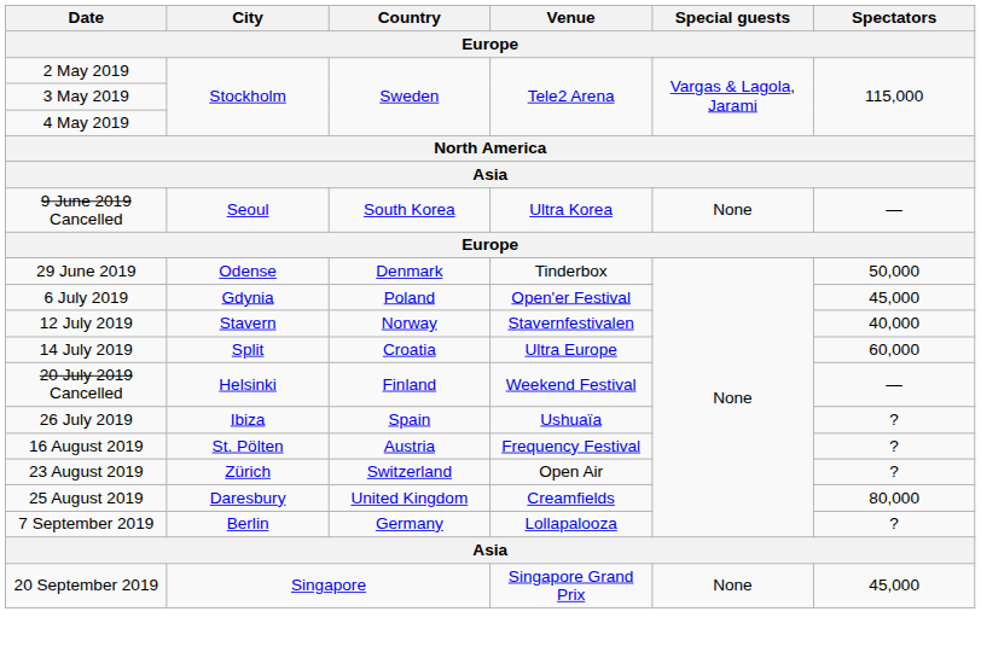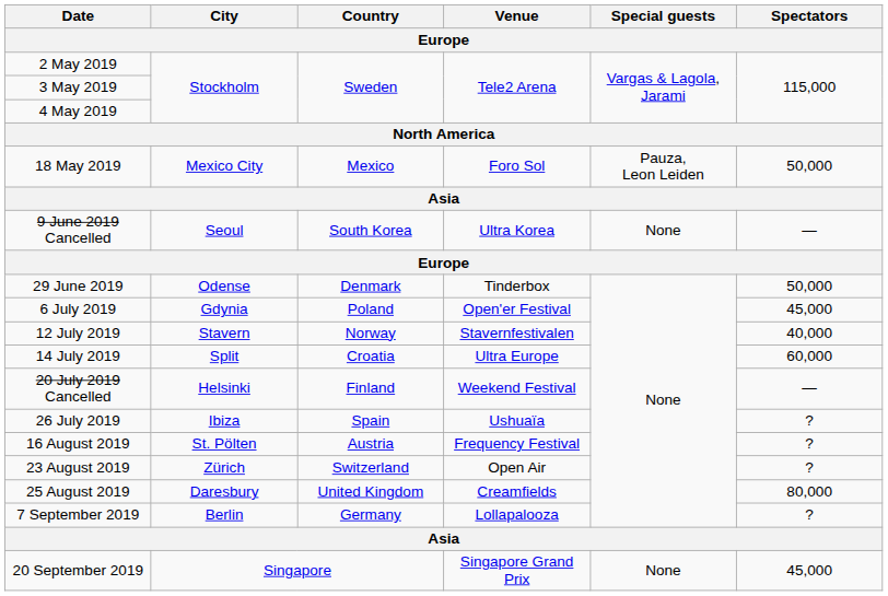 <table class="wikitable" style="text-align:center;">
 <tr>
 <th width="150">Date</th>
 <th width="150">City</th>
 <th width="150">Country</th>
 <th width="150">Venue</th>
 <th width="150">Special guests</th>
 <th width="150">Spectators</th>
 </tr>
 <tr>
 <th colspan="6">Europe</th>
 </tr>
 <tr>
 <td>2 May 2019</td>
 <td rowspan="3"><a href='#'>Stockholm</a></td>
 <td rowspan="3"><a href='#'>Sweden</a></td>
 <td rowspan="3"><a href='#'>Tele2 Arena</a></td>
 <td rowspan="3"><a href='#'>Vargas & Lagola</a>,<br><a href='#'>Jarami</a></td>
 <td rowspan="3">115,000</td>
 </tr>
 <tr>
 <td>3 May 2019</td>
 </tr>
 <tr>
 <td>4 May 2019</td>
 </tr>
 <tr>
 <th colspan="6">North America</th>
+</tr>
+<tr>
+<td>18 May 2019</td>
+<td><a href='#'>Mexico City</a></td>
+<td><a href='#'>Mexico</a></td>
+<td><a href='#'>Foro Sol</a></td>
+<td>Pauza,<br>Leon Leiden</td>
+<td>50,000</td>
 </tr>
 <tr>
 <th colspan="6">Asia</th>
 </tr>
 <tr>
 <td><s>9 June 2019</s> Cancelled</td>
 <td><a href='#'>Seoul</a></td>
 <td><a href='#'>South Korea</a></td>
 <td><a href='#'>Ultra Korea</a></td>
 <td>None</td>
 <td>—</td>
 </tr>
 <tr>
 <th colspan="6">Europe</th>
 </tr>
 <tr>
 <td>29 June 2019</td>
 <td><a href='#'>Odense</a></td>
 <td><a href='#'>Denmark</a></td>
 <td>Tinderbox</td>
 <td rowspan="10">None</td>
 <td>50,000</td>
 </tr>
 <tr>
 <td>6 July 2019</td>
 <td><a href='#'>Gdynia</a></td>
 <td><a href='#'>Poland</a></td>
 <td><a href='#'>Open'er Festival</a></td>
 <td>45,000</td>
 </tr>
 <tr>
 <td>12 July 2019</td>
 <td><a href='#'>Stavern</a></td>
 <td><a href='#'>Norway</a></td>
 <td><a href='#'>Stavernfestivalen</a></td>
 <td>40,000</td>
 </tr>
 <tr>
 <td>14 July 2019</td>
 <td><a href='#'>Split</a></td>
 <td><a href='#'>Croatia</a></td>
 <td><a href='#'>Ultra Europe</a></td>
 <td>60,000</td>
 </tr>
 <tr>
 <td><s>20 July 2019</s> Cancelled</td>
 <td><a href='#'>Helsinki</a></td>
 <td><a href='#'>Finland</a></td>
 <td><a href='#'>Weekend Festival</a></td>
 <td>—</td>
 </tr>
 <tr>
 <td>26 July 2019</td>
 <td><a href='#'>Ibiza</a></td>
 <td><a href='#'>Spain</a></td>
 <td><a href='#'>Ushuaïa</a></td>
 <td>?</td>
 </tr>
 <tr>
 <td>16 August 2019</td>
 <td><a href='#'>St. Pölten</a></td>
 <td><a href='#'>Austria</a></td>
 <td><a href='#'>Frequency Festival</a></td>
 <td>?</td>
 </tr>
 <tr>
 <td>23 August 2019</td>
 <td><a href='#'>Zürich</a></td>
 <td><a href='#'>Switzerland</a></td>
 <td>Open Air</td>
 <td>?</td>
 </tr>
 <tr>
 <td>25 August 2019</td>
 <td><a href='#'>Daresbury</a></td>
 <td><a href='#'>United Kingdom</a></td>
 <td><a href='#'>Creamfields</a></td>
 <td>80,000</td>
 </tr>
 <tr>
 <td>7 September 2019</td>
 <td><a href='#'>Berlin</a></td>
 <td><a href='#'>Germany</a></td>
 <td><a href='#'>Lollapalooza</a></td>
 <td>?</td>
 </tr>
 <tr>
 <th colspan="6">Asia</th>
 </tr>
 <tr>
 <td>20 September 2019</td>
 <td colspan="2"><a href='#'>Singapore</a></td>
 <td><a href='#'>Singapore Grand Prix</a></td>
 <td>None</td>
 <td>45,000</td>
 </tr>
 </table>
